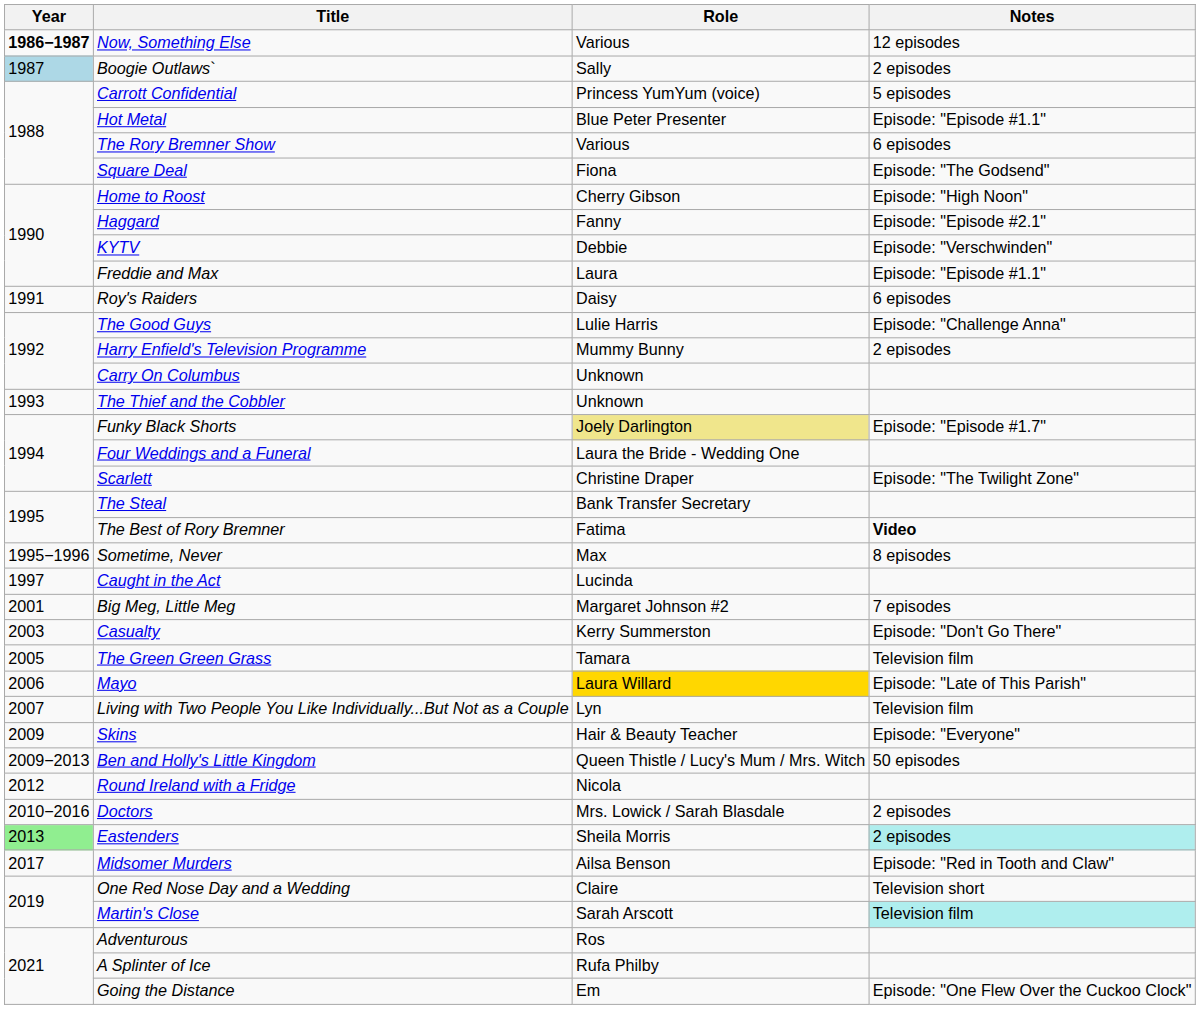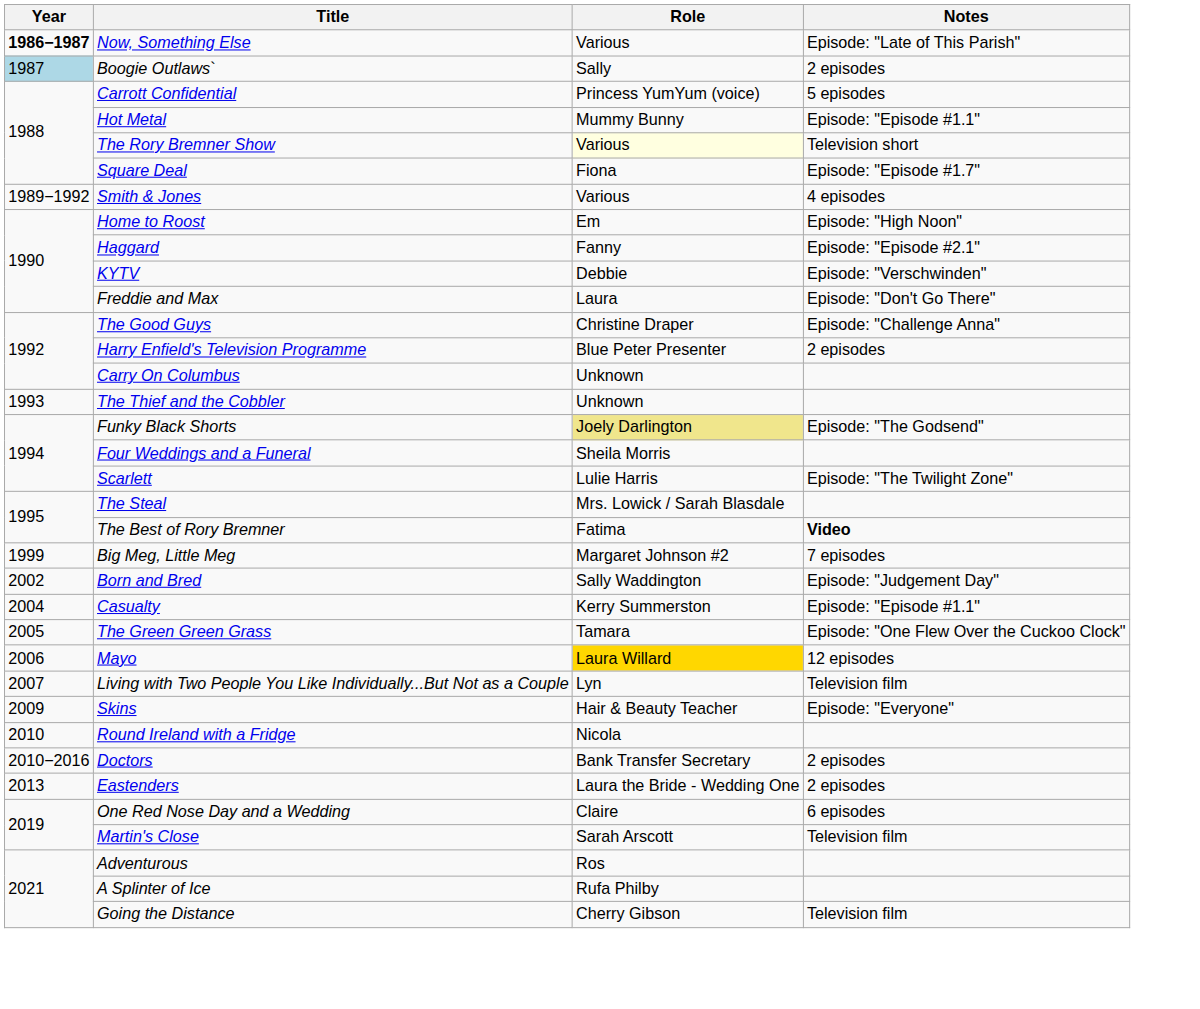 <table class="wikitable">
 <tr>
 <th>Year</th>
 <th>Title</th>
 <th>Role</th>
 <th>Notes</th>
 </tr>
 <tr>
 <td><strong>1986−1987</strong></td>
 <td><a href='#'><em>Now, Something Else</em></a></td>
 <td>Various</td>
-<td>12 episodes</td>
+<td>Episode: "Late of This Parish"</td>
 </tr>
 <tr>
 <td style="background: lightblue;">1987</td>
 <td><em>Boogie Outlaws</em>`</td>
 <td>Sally</td>
 <td>2 episodes</td>
 </tr>
 <tr>
 <td rowspan="4">1988</td>
 <td><a href='#'><em>Carrott Confidential</em></a></td>
 <td>Princess YumYum (voice)</td>
 <td>5 episodes</td>
 </tr>
 <tr>
 <td><em><a href='#'>Hot Metal</a></em></td>
-<td>Blue Peter Presenter</td>
+<td>Mummy Bunny</td>
 <td>Episode: "Episode #1.1"</td>
 </tr>
 <tr>
 <td><a href='#'><em>The Rory Bremner Show</em></a></td>
-<td>Various</td>
-<td>6 episodes</td>
+<td style="background: lightyellow;">Various</td>
+<td>Television short</td>
 </tr>
 <tr>
 <td><a href='#'><em>Square Deal</em></a></td>
 <td>Fiona</td>
-<td>Episode: "The Godsend"</td>
+<td>Episode: "Episode #1.7"</td>
+</tr>
+<tr>
+<td>1989−1992</td>
+<td><a href='#'><em>Smith & Jones</em></a></td>
+<td>Various</td>
+<td>4 episodes</td>
 </tr>
 <tr>
 <td rowspan="4">1990</td>
 <td><em><a href='#'>Home to Roost</a></em></td>
-<td>Cherry Gibson</td>
+<td>Em</td>
 <td>Episode: "High Noon"</td>
 </tr>
 <tr>
 <td><a href='#'><em>Haggard</em></a></td>
 <td>Fanny</td>
 <td>Episode: "Episode #2.1"</td>
 </tr>
 <tr>
 <td><a href='#'><em>KYTV</em></a></td>
 <td>Debbie</td>
 <td>Episode: "Verschwinden"</td>
 </tr>
 <tr>
 <td><em>Freddie and Max</em></td>
 <td>Laura</td>
-<td>Episode: "Episode #1.1"</td>
-</tr>
-<tr>
-<td>1991</td>
-<td><em>Roy's Raiders</em></td>
-<td>Daisy</td>
-<td>6 episodes</td>
+<td>Episode: "Don't Go There"</td>
 </tr>
 <tr>
 <td rowspan="3">1992</td>
 <td><a href='#'><em>The Good Guys</em></a></td>
-<td>Lulie Harris</td>
+<td>Christine Draper</td>
 <td>Episode: "Challenge Anna"</td>
 </tr>
 <tr>
 <td><a href='#'><em>Harry Enfield's Television Programme</em></a></td>
-<td>Mummy Bunny</td>
+<td>Blue Peter Presenter</td>
 <td>2 episodes</td>
 </tr>
 <tr>
 <td><em><a href='#'>Carry On Columbus</a></em></td>
 <td>Unknown</td>
 <td></td>
 </tr>
 <tr>
 <td>1993</td>
 <td><em><a href='#'>The Thief and the Cobbler</a></em></td>
 <td>Unknown</td>
 <td></td>
 </tr>
 <tr>
 <td rowspan="3">1994</td>
 <td><em>Funky Black Shorts</em></td>
 <td style="background: khaki;">Joely Darlington</td>
-<td>Episode: "Episode #1.7"</td>
+<td>Episode: "The Godsend"</td>
 </tr>
 <tr>
 <td><em><a href='#'>Four Weddings and a Funeral</a></em></td>
-<td>Laura the Bride - Wedding One</td>
+<td>Sheila Morris</td>
 <td></td>
 </tr>
 <tr>
 <td><a href='#'><em>Scarlett</em></a></td>
-<td>Christine Draper</td>
+<td>Lulie Harris</td>
 <td>Episode: "The Twilight Zone"</td>
 </tr>
 <tr>
 <td rowspan="2">1995</td>
 <td><a href='#'><em>The Steal</em></a></td>
-<td>Bank Transfer Secretary</td>
+<td>Mrs. Lowick / Sarah Blasdale</td>
 <td></td>
 </tr>
 <tr>
 <td><em>The Best of Rory Bremner</em></td>
 <td>Fatima</td>
 <td><strong>Video</strong></td>
 </tr>
 <tr>
-<td>1995−1996</td>
-<td><em>Sometime, Never</em></td>
-<td>Max</td>
-<td>8 episodes</td>
-</tr>
-<tr>
-<td>1997</td>
-<td><a href='#'><em>Caught in the Act</em></a></td>
-<td>Lucinda</td>
-<td></td>
-</tr>
-<tr>
-<td>2001</td>
+<td>1999</td>
 <td><em>Big Meg, Little Meg</em></td>
 <td>Margaret Johnson #2</td>
 <td>7 episodes</td>
 </tr>
 <tr>
-<td>2003</td>
+<td>2002</td>
+<td><em><a href='#'>Born and Bred</a></em></td>
+<td>Sally Waddington</td>
+<td>Episode: "Judgement Day"</td>
+</tr>
+<tr>
+<td>2004</td>
 <td><a href='#'><em>Casualty</em></a></td>
 <td>Kerry Summerston</td>
-<td>Episode: "Don't Go There"</td>
+<td>Episode: "Episode #1.1"</td>
 </tr>
 <tr>
 <td>2005</td>
 <td><em><a href='#'>The Green Green Grass</a></em></td>
 <td>Tamara</td>
-<td>Television film</td>
+<td>Episode: "One Flew Over the Cuckoo Clock"</td>
 </tr>
 <tr>
 <td>2006</td>
 <td><a href='#'><em>Mayo</em></a></td>
 <td style="background: gold;">Laura Willard</td>
-<td>Episode: "Late of This Parish"</td>
+<td>12 episodes</td>
 </tr>
 <tr>
 <td>2007</td>
 <td><em>Living with Two People You Like Individually...But Not as a Couple</em></td>
 <td>Lyn</td>
 <td>Television film</td>
 </tr>
 <tr>
 <td>2009</td>
 <td><a href='#'><em>Skins</em></a></td>
 <td>Hair & Beauty Teacher</td>
 <td>Episode: "Everyone"</td>
 </tr>
 <tr>
-<td>2009−2013</td>
-<td><a href='#'><em>Ben and Holly's Little Kingdom</em></a></td>
-<td>Queen Thistle / Lucy's Mum / Mrs. Witch</td>
-<td>50 episodes</td>
-</tr>
-<tr>
-<td>2012</td>
+<td>2010</td>
 <td><em><a href='#'>Round Ireland with a Fridge</a></em></td>
 <td>Nicola</td>
 <td></td>
 </tr>
 <tr>
 <td>2010−2016</td>
 <td><a href='#'><em>Doctors</em></a></td>
-<td>Mrs. Lowick / Sarah Blasdale</td>
+<td>Bank Transfer Secretary</td>
 <td>2 episodes</td>
 </tr>
 <tr>
-<td style="background: lightgreen;">2013</td>
+<td>2013</td>
 <td><a href='#'><em>Eastenders</em></a></td>
-<td>Sheila Morris</td>
-<td style="background: paleturquoise;">2 episodes</td>
-</tr>
-<tr>
-<td>2017</td>
-<td><em><a href='#'>Midsomer Murders</a></em></td>
-<td>Ailsa Benson</td>
-<td>Episode: "Red in Tooth and Claw"</td>
+<td>Laura the Bride - Wedding One</td>
+<td>2 episodes</td>
 </tr>
 <tr>
 <td rowspan="2">2019</td>
 <td><em>One Red Nose Day and a Wedding</em></td>
 <td>Claire</td>
-<td>Television short</td>
+<td>6 episodes</td>
 </tr>
 <tr>
 <td><a href='#'><em>Martin's Close</em></a></td>
 <td>Sarah Arscott</td>
-<td style="background: paleturquoise;">Television film</td>
+<td>Television film</td>
 </tr>
 <tr>
 <td rowspan="3">2021</td>
 <td><em>Adventurous</em></td>
 <td>Ros</td>
 <td></td>
 </tr>
 <tr>
 <td><em>A Splinter of Ice</em></td>
 <td>Rufa Philby</td>
 <td></td>
 </tr>
 <tr>
 <td><em>Going the Distance</em></td>
-<td>Em</td>
-<td>Episode: "One Flew Over the Cuckoo Clock"</td>
+<td>Cherry Gibson</td>
+<td>Television film</td>
 </tr>
 </table>
